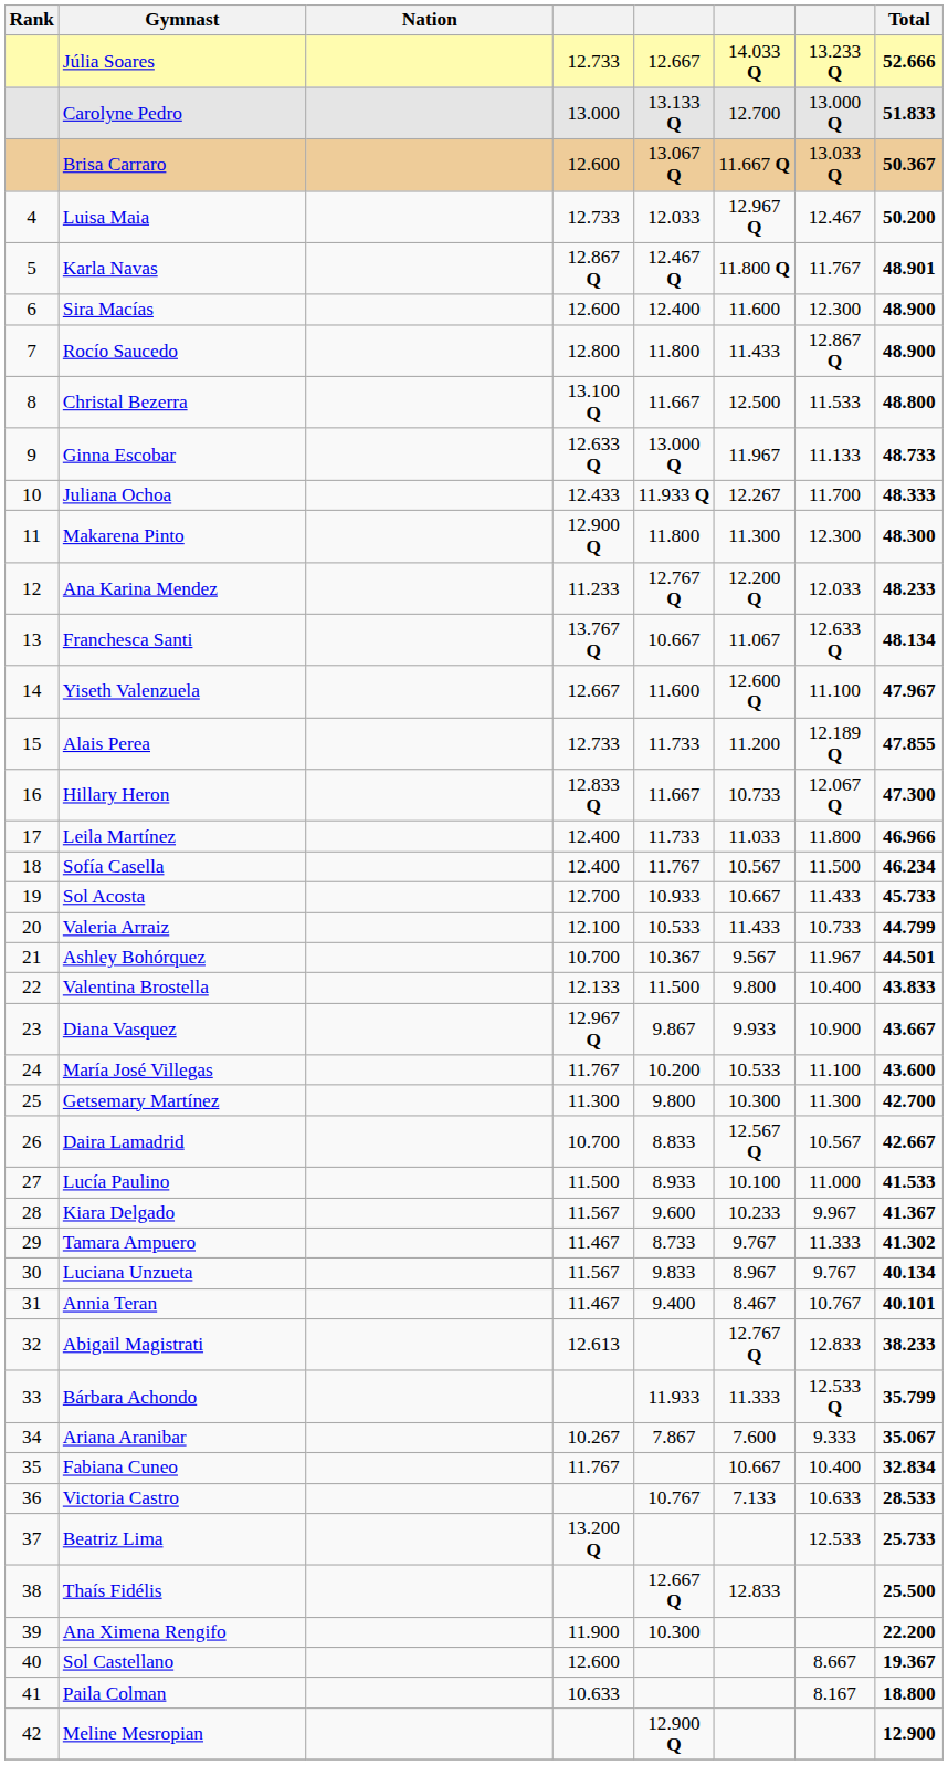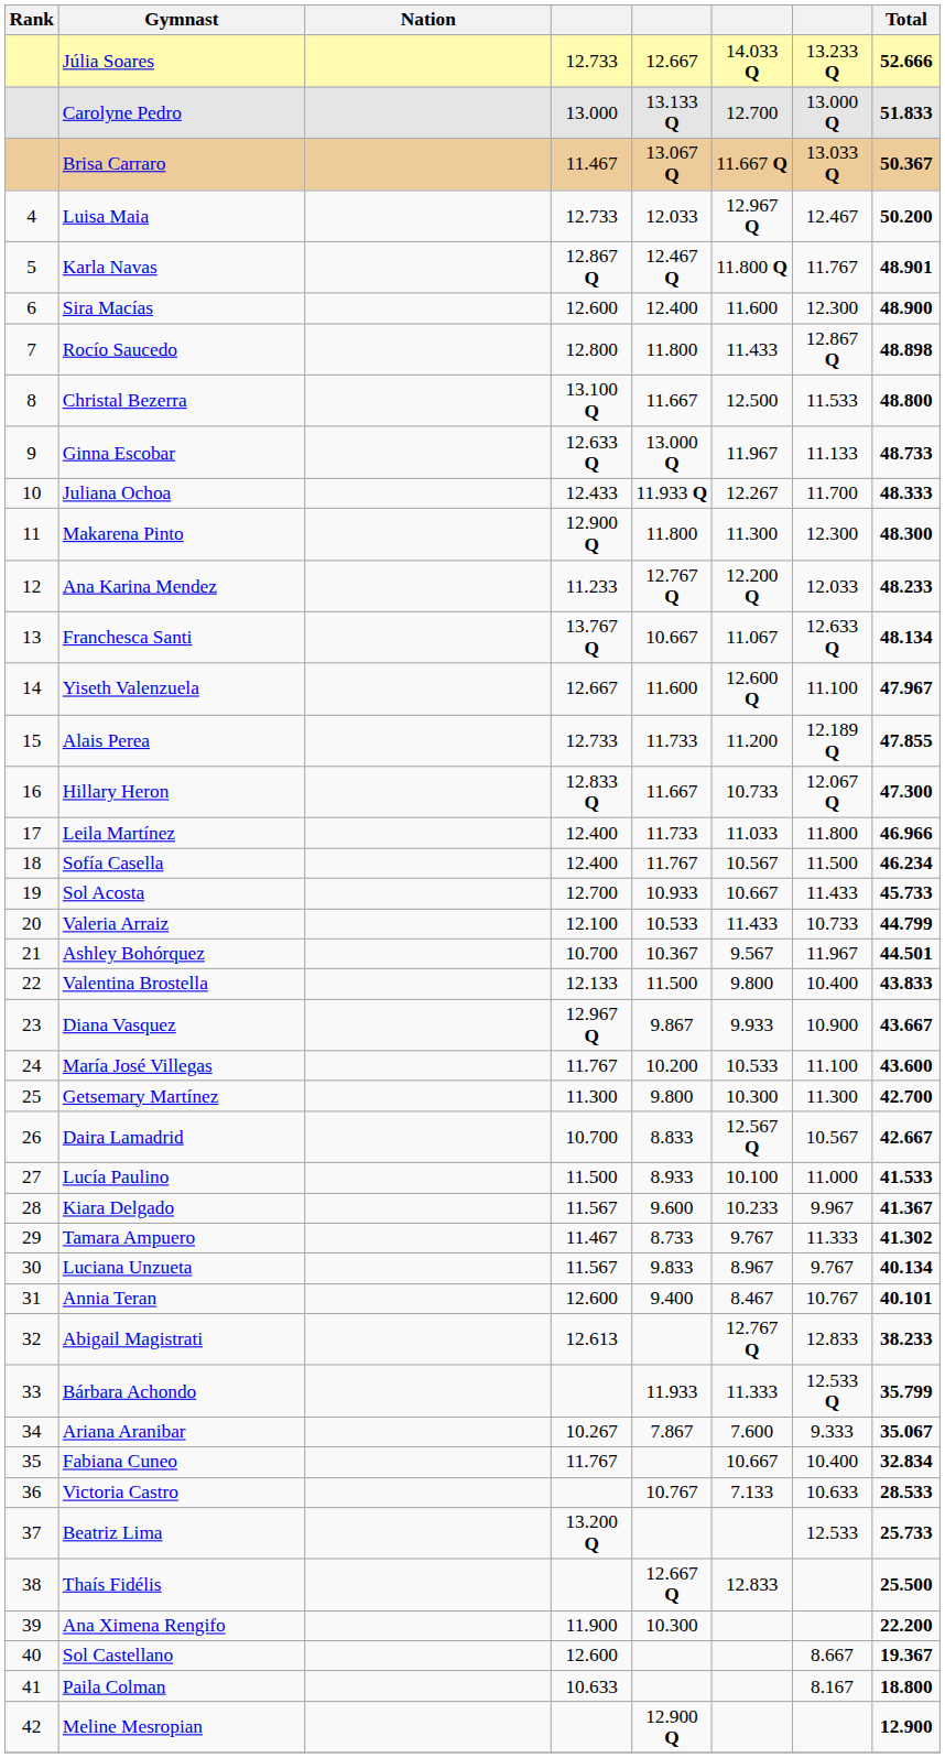 <table class="wikitable sortable" style="text-align:center; font-size:100%">
 <tr>
 <th scope="col" style="width:15px;">Rank</th>
 <th scope="col" style="width:200px;">Gymnast</th>
 <th scope="col" style="width:200px;">Nation</th>
 <th scope="col" style="width:60px;"></th>
 <th scope="col" style="width:60px;"></th>
 <th scope="col" style="width:60px;"></th>
 <th scope="col" style="width:60px;"></th>
 <th scope="col" style="width:50px;">Total</th>
 </tr>
 <tr style="background:#fffcaf;">
 <td scope="row" style="text-align:center;"></td>
 <td style="text-align:left;"><a href='#'>Júlia Soares</a></td>
 <td style="text-align:left;"></td>
 <td>12.733</td>
 <td>12.667</td>
 <td>14.033 <strong>Q</strong></td>
 <td>13.233 <strong>Q</strong></td>
 <td><strong>52.666</strong></td>
 </tr>
 <tr style="background:#e5e5e5;">
 <td scope="row" style="text-align:center;"></td>
 <td style="text-align:left;"><a href='#'>Carolyne Pedro</a></td>
 <td style="text-align:left;"></td>
 <td>13.000</td>
 <td>13.133 <strong>Q</strong></td>
 <td>12.700</td>
 <td>13.000 <strong>Q</strong></td>
 <td><strong>51.833</strong></td>
 </tr>
 <tr style="background:#ec9;">
 <td scope="row" style="text-align:center;"></td>
 <td style="text-align:left;"><a href='#'>Brisa Carraro</a></td>
 <td style="text-align:left;"></td>
-<td>12.600</td>
+<td>11.467</td>
 <td>13.067 <strong>Q</strong></td>
 <td>11.667 <strong>Q</strong></td>
 <td>13.033 <strong>Q</strong></td>
 <td><strong>50.367</strong></td>
 </tr>
 <tr>
 <td>4</td>
 <td style="text-align:left;"><a href='#'>Luisa Maia</a></td>
 <td style="text-align:left;"></td>
 <td>12.733</td>
 <td>12.033</td>
 <td>12.967 <strong>Q</strong></td>
 <td>12.467</td>
 <td><strong>50.200</strong></td>
 </tr>
 <tr>
 <td>5</td>
 <td style="text-align:left;"><a href='#'>Karla Navas</a></td>
 <td style="text-align:left;"></td>
 <td>12.867 <strong>Q</strong></td>
 <td>12.467 <strong>Q</strong></td>
 <td>11.800 <strong>Q</strong></td>
 <td>11.767</td>
 <td><strong>48.901</strong></td>
 </tr>
 <tr>
 <td>6</td>
 <td style="text-align:left;"><a href='#'>Sira Macías</a></td>
 <td style="text-align:left;"></td>
 <td>12.600</td>
 <td>12.400</td>
 <td>11.600</td>
 <td>12.300</td>
 <td><strong>48.900</strong></td>
 </tr>
 <tr>
 <td>7</td>
 <td style="text-align:left;"><a href='#'>Rocío Saucedo</a></td>
 <td style="text-align:left;"></td>
 <td>12.800</td>
 <td>11.800</td>
 <td>11.433</td>
 <td>12.867 <strong>Q</strong></td>
-<td><strong>48.900</strong></td>
+<td><strong>48.898</strong></td>
 </tr>
 <tr>
 <td>8</td>
 <td style="text-align:left;"><a href='#'>Christal Bezerra</a></td>
 <td style="text-align:left;"></td>
 <td>13.100 <strong>Q</strong></td>
 <td>11.667</td>
 <td>12.500</td>
 <td>11.533</td>
 <td><strong>48.800</strong></td>
 </tr>
 <tr>
 <td>9</td>
 <td style="text-align:left;"><a href='#'>Ginna Escobar</a></td>
 <td style="text-align:left;"></td>
 <td>12.633 <strong>Q</strong></td>
 <td>13.000 <strong>Q</strong></td>
 <td>11.967</td>
 <td>11.133</td>
 <td><strong>48.733</strong></td>
 </tr>
 <tr>
 <td>10</td>
 <td style="text-align:left;"><a href='#'>Juliana Ochoa</a></td>
 <td style="text-align:left;"></td>
 <td>12.433</td>
 <td>11.933 <strong>Q</strong></td>
 <td>12.267</td>
 <td>11.700</td>
 <td><strong>48.333</strong></td>
 </tr>
 <tr>
 <td>11</td>
 <td style="text-align:left;"><a href='#'>Makarena Pinto</a></td>
 <td style="text-align:left;"></td>
 <td>12.900 <strong>Q</strong></td>
 <td>11.800</td>
 <td>11.300</td>
 <td>12.300</td>
 <td><strong>48.300</strong></td>
 </tr>
 <tr>
 <td>12</td>
 <td style="text-align:left;"><a href='#'>Ana Karina Mendez</a></td>
 <td style="text-align:left;"></td>
 <td>11.233</td>
 <td>12.767 <strong>Q</strong></td>
 <td>12.200 <strong>Q</strong></td>
 <td>12.033</td>
 <td><strong>48.233</strong></td>
 </tr>
 <tr>
 <td>13</td>
 <td style="text-align:left;"><a href='#'>Franchesca Santi</a></td>
 <td style="text-align:left;"></td>
 <td>13.767 <strong>Q</strong></td>
 <td>10.667</td>
 <td>11.067</td>
 <td>12.633 <strong>Q</strong></td>
 <td><strong>48.134</strong></td>
 </tr>
 <tr>
 <td>14</td>
 <td style="text-align:left;"><a href='#'>Yiseth Valenzuela</a></td>
 <td style="text-align:left;"></td>
 <td>12.667</td>
 <td>11.600</td>
 <td>12.600 <strong>Q</strong></td>
 <td>11.100</td>
 <td><strong>47.967</strong></td>
 </tr>
 <tr>
 <td>15</td>
 <td style="text-align:left;"><a href='#'>Alais Perea</a></td>
 <td style="text-align:left;"></td>
 <td>12.733</td>
 <td>11.733</td>
 <td>11.200</td>
 <td>12.189 <strong>Q</strong></td>
 <td><strong>47.855</strong></td>
 </tr>
 <tr>
 <td>16</td>
 <td style="text-align:left;"><a href='#'>Hillary Heron</a></td>
 <td style="text-align:left;"></td>
 <td>12.833 <strong>Q</strong></td>
 <td>11.667</td>
 <td>10.733</td>
 <td>12.067 <strong>Q</strong></td>
 <td><strong>47.300</strong></td>
 </tr>
 <tr>
 <td>17</td>
 <td style="text-align:left;"><a href='#'>Leila Martínez</a></td>
 <td style="text-align:left;"></td>
 <td>12.400</td>
 <td>11.733</td>
 <td>11.033</td>
 <td>11.800</td>
 <td><strong>46.966</strong></td>
 </tr>
 <tr>
 <td>18</td>
 <td style="text-align:left;"><a href='#'>Sofía Casella</a></td>
 <td style="text-align:left;"></td>
 <td>12.400</td>
 <td>11.767</td>
 <td>10.567</td>
 <td>11.500</td>
 <td><strong>46.234</strong></td>
 </tr>
 <tr>
 <td>19</td>
 <td style="text-align:left;"><a href='#'>Sol Acosta</a></td>
 <td style="text-align:left;"></td>
 <td>12.700</td>
 <td>10.933</td>
 <td>10.667</td>
 <td>11.433</td>
 <td><strong>45.733</strong></td>
 </tr>
 <tr>
 <td>20</td>
 <td style="text-align:left;"><a href='#'>Valeria Arraiz</a></td>
 <td style="text-align:left;"></td>
 <td>12.100</td>
 <td>10.533</td>
 <td>11.433</td>
 <td>10.733</td>
 <td><strong>44.799</strong></td>
 </tr>
 <tr>
 <td>21</td>
 <td style="text-align:left;"><a href='#'>Ashley Bohórquez</a></td>
 <td style="text-align:left;"></td>
 <td>10.700</td>
 <td>10.367</td>
 <td>9.567</td>
 <td>11.967</td>
 <td><strong>44.501</strong></td>
 </tr>
 <tr>
 <td>22</td>
 <td style="text-align:left;"><a href='#'>Valentina Brostella</a></td>
 <td style="text-align:left;"></td>
 <td>12.133</td>
 <td>11.500</td>
 <td>9.800</td>
 <td>10.400</td>
 <td><strong>43.833</strong></td>
 </tr>
 <tr>
 <td>23</td>
 <td style="text-align:left;"><a href='#'>Diana Vasquez</a></td>
 <td style="text-align:left;"></td>
 <td>12.967 <strong>Q</strong></td>
 <td>9.867</td>
 <td>9.933</td>
 <td>10.900</td>
 <td><strong>43.667</strong></td>
 </tr>
 <tr>
 <td>24</td>
 <td style="text-align:left;"><a href='#'>María José Villegas</a></td>
 <td style="text-align:left;"></td>
 <td>11.767</td>
 <td>10.200</td>
 <td>10.533</td>
 <td>11.100</td>
 <td><strong>43.600</strong></td>
 </tr>
 <tr>
 <td>25</td>
 <td style="text-align:left;"><a href='#'>Getsemary Martínez</a></td>
 <td style="text-align:left;"></td>
 <td>11.300</td>
 <td>9.800</td>
 <td>10.300</td>
 <td>11.300</td>
 <td><strong>42.700</strong></td>
 </tr>
 <tr>
 <td>26</td>
 <td style="text-align:left;"><a href='#'>Daira Lamadrid</a></td>
 <td style="text-align:left;"></td>
 <td>10.700</td>
 <td>8.833</td>
 <td>12.567 <strong>Q</strong></td>
 <td>10.567</td>
 <td><strong>42.667</strong></td>
 </tr>
 <tr>
 <td>27</td>
 <td style="text-align:left;"><a href='#'>Lucía Paulino</a></td>
 <td style="text-align:left;"></td>
 <td>11.500</td>
 <td>8.933</td>
 <td>10.100</td>
 <td>11.000</td>
 <td><strong>41.533</strong></td>
 </tr>
 <tr>
 <td>28</td>
 <td style="text-align:left;"><a href='#'>Kiara Delgado</a></td>
 <td style="text-align:left;"></td>
 <td>11.567</td>
 <td>9.600</td>
 <td>10.233</td>
 <td>9.967</td>
 <td><strong>41.367</strong></td>
 </tr>
 <tr>
 <td>29</td>
 <td style="text-align:left;"><a href='#'>Tamara Ampuero</a></td>
 <td style="text-align:left;"></td>
 <td>11.467</td>
 <td>8.733</td>
 <td>9.767</td>
 <td>11.333</td>
 <td><strong>41.302</strong></td>
 </tr>
 <tr>
 <td>30</td>
 <td style="text-align:left;"><a href='#'>Luciana Unzueta</a></td>
 <td style="text-align:left;"></td>
 <td>11.567</td>
 <td>9.833</td>
 <td>8.967</td>
 <td>9.767</td>
 <td><strong>40.134</strong></td>
 </tr>
 <tr>
 <td>31</td>
 <td style="text-align:left;"><a href='#'>Annia Teran</a></td>
 <td style="text-align:left;"></td>
-<td>11.467</td>
+<td>12.600</td>
 <td>9.400</td>
 <td>8.467</td>
 <td>10.767</td>
 <td><strong>40.101</strong></td>
 </tr>
 <tr>
 <td>32</td>
 <td style="text-align:left;"><a href='#'>Abigail Magistrati</a></td>
 <td style="text-align:left;"></td>
 <td>12.613</td>
 <td></td>
 <td>12.767 <strong>Q</strong></td>
 <td>12.833</td>
 <td><strong>38.233</strong></td>
 </tr>
 <tr>
 <td>33</td>
 <td style="text-align:left;"><a href='#'>Bárbara Achondo</a></td>
 <td style="text-align:left;"></td>
 <td></td>
 <td>11.933</td>
 <td>11.333</td>
 <td>12.533 <strong>Q</strong></td>
 <td><strong>35.799</strong></td>
 </tr>
 <tr>
 <td>34</td>
 <td style="text-align:left;"><a href='#'>Ariana Aranibar</a></td>
 <td style="text-align:left;"></td>
 <td>10.267</td>
 <td>7.867</td>
 <td>7.600</td>
 <td>9.333</td>
 <td><strong>35.067</strong></td>
 </tr>
 <tr>
 <td>35</td>
 <td style="text-align:left;"><a href='#'>Fabiana Cuneo</a></td>
 <td style="text-align:left;"></td>
 <td>11.767</td>
 <td></td>
 <td>10.667</td>
 <td>10.400</td>
 <td><strong>32.834</strong></td>
 </tr>
 <tr>
 <td>36</td>
 <td style="text-align:left;"><a href='#'>Victoria Castro</a></td>
 <td style="text-align:left;"></td>
 <td></td>
 <td>10.767</td>
 <td>7.133</td>
 <td>10.633</td>
 <td><strong>28.533</strong></td>
 </tr>
 <tr>
 <td>37</td>
 <td style="text-align:left;"><a href='#'>Beatriz Lima</a></td>
 <td style="text-align:left;"></td>
 <td>13.200 <strong>Q</strong></td>
 <td></td>
 <td></td>
 <td>12.533</td>
 <td><strong>25.733</strong></td>
 </tr>
 <tr>
 <td>38</td>
 <td style="text-align:left;"><a href='#'>Thaís Fidélis</a></td>
 <td style="text-align:left;"></td>
 <td></td>
 <td>12.667 <strong>Q</strong></td>
 <td>12.833</td>
 <td></td>
 <td><strong>25.500</strong></td>
 </tr>
 <tr>
 <td>39</td>
 <td style="text-align:left;"><a href='#'>Ana Ximena Rengifo</a></td>
 <td style="text-align:left;"></td>
 <td>11.900</td>
 <td>10.300</td>
 <td></td>
 <td></td>
 <td><strong>22.200</strong></td>
 </tr>
 <tr>
 <td>40</td>
 <td style="text-align:left;"><a href='#'>Sol Castellano</a></td>
 <td style="text-align:left;"></td>
 <td>12.600</td>
 <td></td>
 <td></td>
 <td>8.667</td>
 <td><strong>19.367</strong></td>
 </tr>
 <tr>
 <td>41</td>
 <td style="text-align:left;"><a href='#'>Paila Colman</a></td>
 <td style="text-align:left;"></td>
 <td>10.633</td>
 <td></td>
 <td></td>
 <td>8.167</td>
 <td><strong>18.800</strong></td>
 </tr>
 <tr>
 <td>42</td>
 <td style="text-align:left;"><a href='#'>Meline Mesropian</a></td>
 <td style="text-align:left;"></td>
 <td></td>
 <td>12.900 <strong>Q</strong></td>
 <td></td>
 <td></td>
 <td><strong>12.900</strong></td>
 </tr>
 <tr>
 </tr>
 </table>
